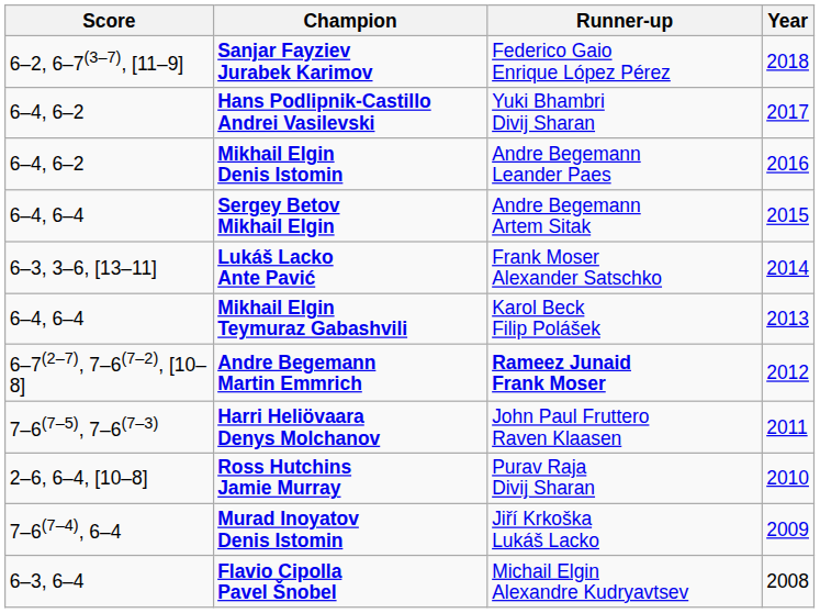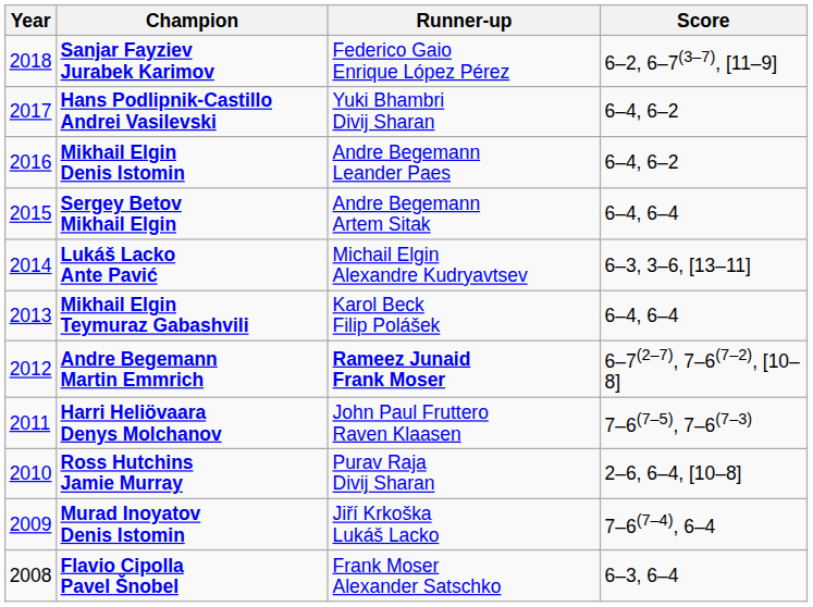 <table class="wikitable" style="font-size:90%">
 <tr>
-<th width="150">Score</th>
+<th>Year</th>
 <th width="200">Champion</th>
 <th width="200">Runner-up</th>
-<th>Year</th>
+<th width="150">Score</th>
 </tr>
 <tr>
-<td>6–2, 6–7<sup>(3–7)</sup>, [11–9]</td>
+<td><a href='#'>2018</a></td>
 <td> <strong><a href='#'>Sanjar Fayziev</a></strong> <br>  <strong><a href='#'>Jurabek Karimov</a></strong></td>
 <td> <a href='#'>Federico Gaio</a> <br>  <a href='#'>Enrique López Pérez</a></td>
-<td><a href='#'>2018</a></td>
+<td>6–2, 6–7<sup>(3–7)</sup>, [11–9]</td>
 </tr>
 <tr>
-<td>6–4, 6–2</td>
+<td><a href='#'>2017</a></td>
 <td> <strong><a href='#'>Hans Podlipnik-Castillo</a></strong> <br>  <strong><a href='#'>Andrei Vasilevski</a></strong></td>
 <td> <a href='#'>Yuki Bhambri</a> <br>  <a href='#'>Divij Sharan</a></td>
-<td><a href='#'>2017</a></td>
+<td>6–4, 6–2</td>
 </tr>
 <tr>
-<td>6–4, 6–2</td>
+<td><a href='#'>2016</a></td>
 <td> <strong><a href='#'>Mikhail Elgin</a></strong> <br>  <strong><a href='#'>Denis Istomin</a></strong></td>
 <td> <a href='#'>Andre Begemann</a> <br>  <a href='#'>Leander Paes</a></td>
-<td><a href='#'>2016</a></td>
+<td>6–4, 6–2</td>
 </tr>
 <tr>
-<td>6–4, 6–4</td>
+<td><a href='#'>2015</a></td>
 <td> <strong><a href='#'>Sergey Betov</a></strong> <br>  <strong><a href='#'>Mikhail Elgin</a></strong></td>
 <td> <a href='#'>Andre Begemann</a> <br>  <a href='#'>Artem Sitak</a></td>
-<td><a href='#'>2015</a></td>
+<td>6–4, 6–4</td>
 </tr>
 <tr>
+<td><a href='#'>2014</a></td>
+<td> <strong><a href='#'>Lukáš Lacko</a></strong> <br>  <strong><a href='#'>Ante Pavić</a></strong></td>
+<td> <a href='#'>Michail Elgin</a> <br>  <a href='#'>Alexandre Kudryavtsev</a></td>
 <td>6–3, 3–6, [13–11]</td>
-<td> <strong><a href='#'>Lukáš Lacko</a></strong> <br>  <strong><a href='#'>Ante Pavić</a></strong></td>
-<td> <a href='#'>Frank Moser</a> <br>  <a href='#'>Alexander Satschko</a></td>
-<td><a href='#'>2014</a></td>
 </tr>
 <tr>
-<td>6–4, 6–4</td>
+<td><a href='#'>2013</a></td>
 <td> <strong><a href='#'>Mikhail Elgin</a></strong> <br>  <strong><a href='#'>Teymuraz Gabashvili</a></strong></td>
 <td> <a href='#'>Karol Beck</a> <br>  <a href='#'>Filip Polášek</a></td>
-<td><a href='#'>2013</a></td>
+<td>6–4, 6–4</td>
 </tr>
 <tr>
-<td>6–7<sup>(2–7)</sup>, 7–6<sup>(7–2)</sup>, [10–8]</td>
+<td><a href='#'>2012</a></td>
 <td> <strong><a href='#'>Andre Begemann</a></strong> <br>  <strong><a href='#'>Martin Emmrich</a></strong></td>
 <td><strong> <a href='#'>Rameez Junaid</a> <br>  <a href='#'>Frank Moser</a></strong></td>
-<td><a href='#'>2012</a></td>
+<td>6–7<sup>(2–7)</sup>, 7–6<sup>(7–2)</sup>, [10–8]</td>
 </tr>
 <tr>
-<td>7–6<sup>(7–5)</sup>, 7–6<sup>(7–3)</sup></td>
+<td><a href='#'>2011</a></td>
 <td> <strong><a href='#'>Harri Heliövaara</a></strong> <br>  <strong><a href='#'>Denys Molchanov</a></strong></td>
 <td> <a href='#'>John Paul Fruttero</a> <br>  <a href='#'>Raven Klaasen</a></td>
-<td><a href='#'>2011</a></td>
+<td>7–6<sup>(7–5)</sup>, 7–6<sup>(7–3)</sup></td>
 </tr>
 <tr>
-<td>2–6, 6–4, [10–8]</td>
+<td><a href='#'>2010</a></td>
 <td> <strong><a href='#'>Ross Hutchins</a></strong> <br>  <strong><a href='#'>Jamie Murray</a></strong></td>
 <td> <a href='#'>Purav Raja</a> <br>  <a href='#'>Divij Sharan</a></td>
-<td><a href='#'>2010</a></td>
+<td>2–6, 6–4, [10–8]</td>
 </tr>
 <tr>
-<td>7–6<sup>(7–4)</sup>, 6–4</td>
+<td><a href='#'>2009</a></td>
 <td> <strong><a href='#'>Murad Inoyatov</a></strong> <br>  <strong><a href='#'>Denis Istomin</a></strong></td>
 <td> <a href='#'>Jiří Krkoška</a> <br>  <a href='#'>Lukáš Lacko</a></td>
-<td><a href='#'>2009</a></td>
+<td>7–6<sup>(7–4)</sup>, 6–4</td>
 </tr>
 <tr>
+<td>2008</td>
+<td> <strong><a href='#'>Flavio Cipolla</a></strong> <br>  <strong><a href='#'>Pavel Šnobel</a></strong></td>
+<td> <a href='#'>Frank Moser</a> <br>  <a href='#'>Alexander Satschko</a></td>
 <td>6–3, 6–4</td>
-<td> <strong><a href='#'>Flavio Cipolla</a></strong> <br>  <strong><a href='#'>Pavel Šnobel</a></strong></td>
-<td> <a href='#'>Michail Elgin</a> <br>  <a href='#'>Alexandre Kudryavtsev</a></td>
-<td>2008</td>
 </tr>
 </table>
